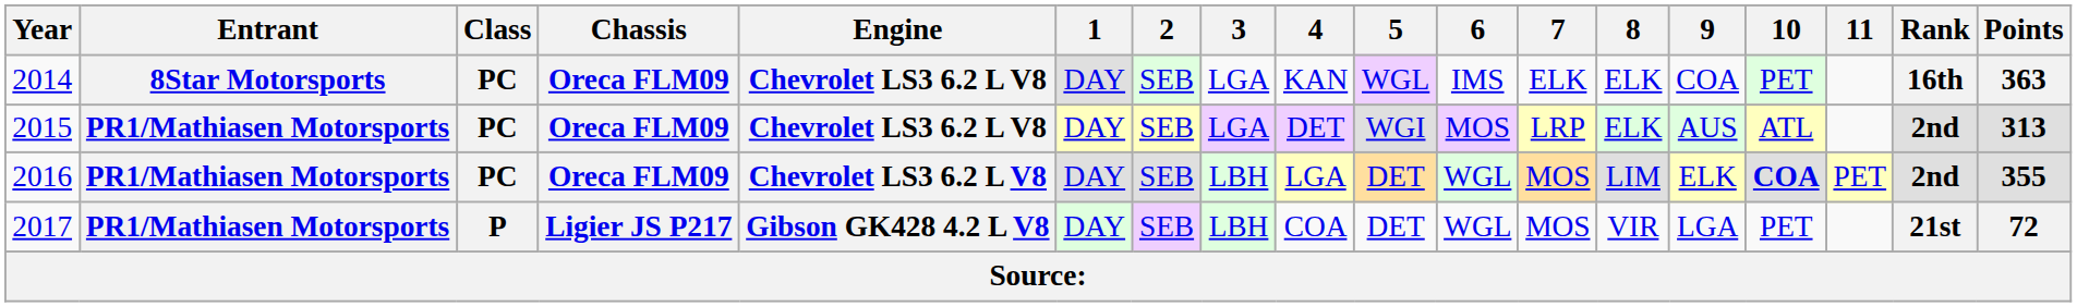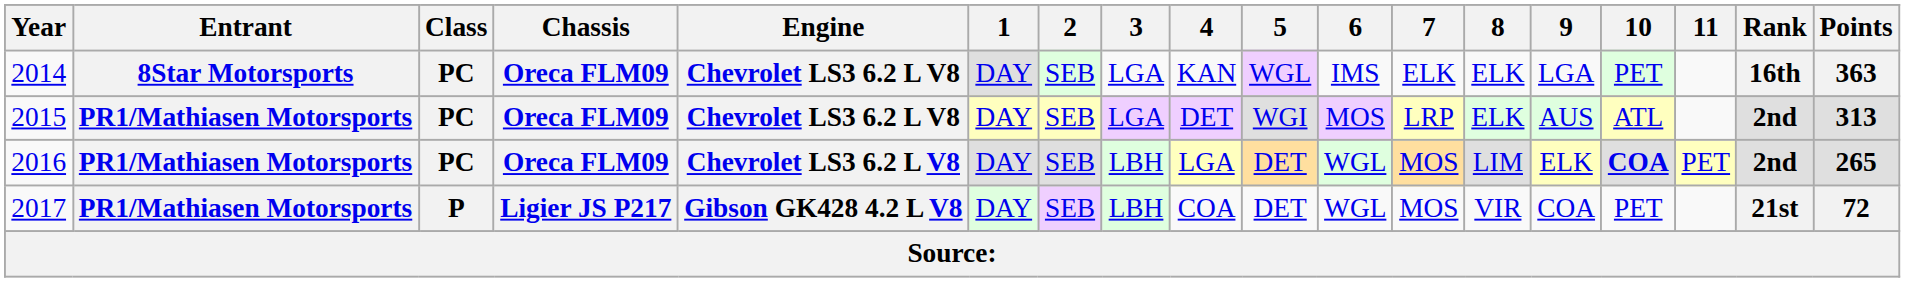 <table class="wikitable" style="text-align:center; font-size:90%">
 <tr>
 <th>Year</th>
 <th>Entrant</th>
 <th>Class</th>
 <th>Chassis</th>
 <th>Engine</th>
 <th>1</th>
 <th>2</th>
 <th>3</th>
 <th>4</th>
 <th>5</th>
 <th>6</th>
 <th>7</th>
 <th>8</th>
 <th>9</th>
 <th>10</th>
 <th>11</th>
 <th>Rank</th>
 <th>Points</th>
 </tr>
 <tr>
 <td><a href='#'>2014</a></td>
 <th><a href='#'>8Star Motorsports</a></th>
 <th>PC</th>
 <th><a href='#'>Oreca FLM09</a></th>
 <th><a href='#'>Chevrolet</a> LS3 6.2 L V8</th>
 <td style="background:#dfdfdf;"><a href='#'>DAY</a><br></td>
 <td style="background:#dfffdf;"><a href='#'>SEB</a><br></td>
 <td><a href='#'>LGA</a><br></td>
 <td><a href='#'>KAN</a><br></td>
 <td style="background:#EFCFFF"><a href='#'>WGL</a><br></td>
 <td><a href='#'>IMS</a><br></td>
 <td><a href='#'>ELK</a><br></td>
 <td><a href='#'>ELK</a></td>
-<td><a href='#'>COA</a><br></td>
+<td><a href='#'>LGA</a></td>
 <td style="background:#dfffdf;"><a href='#'>PET</a><br></td>
 <td></td>
 <th>16th</th>
 <th>363</th>
 </tr>
 <tr>
 <td><a href='#'>2015</a></td>
 <th><a href='#'>PR1/Mathiasen Motorsports</a></th>
 <th>PC</th>
 <th><a href='#'>Oreca FLM09</a></th>
 <th><a href='#'>Chevrolet</a> LS3 6.2 L V8</th>
 <td style="background:#ffffbf;"><a href='#'>DAY</a><br></td>
 <td style="background:#ffffbf;"><a href='#'>SEB</a><br></td>
 <td style="background:#efcfff;"><a href='#'>LGA</a><br></td>
 <td style="background:#efcfff;"><a href='#'>DET</a><br></td>
 <td style="background:#dfdfdf;"><a href='#'>WGI</a><br></td>
 <td style="background:#efcfff;"><a href='#'>MOS</a><br></td>
 <td style="background:#ffffbf;"><a href='#'>LRP</a><br></td>
 <td style="background:#dfffdf;"><a href='#'>ELK</a><br></td>
 <td style="background:#dfffdf;"><a href='#'>AUS</a><br></td>
 <td style="background:#ffffbf;"><a href='#'>ATL</a><br></td>
 <td></td>
 <td style="background:#DFDFDF;"><strong>2nd</strong></td>
 <td style="background:#DFDFDF;"><strong>313</strong></td>
 </tr>
 <tr>
 <td><a href='#'>2016</a></td>
 <th><a href='#'>PR1/Mathiasen Motorsports</a></th>
 <th>PC</th>
 <th><a href='#'>Oreca FLM09</a></th>
 <th><a href='#'>Chevrolet</a> LS3 6.2 L <a href='#'>V8</a></th>
 <td style="background:#dfdfdf;"><a href='#'>DAY</a><br></td>
 <td style="background:#dfdfdf;"><a href='#'>SEB</a><br></td>
 <td style="background:#dfffdf;"><a href='#'>LBH</a><br></td>
 <td style="background:#ffffbf;"><a href='#'>LGA</a><br></td>
 <td style="background:#ffdf9f;"><a href='#'>DET</a> <br></td>
 <td style="background:#dfffdf;"><a href='#'>WGL</a> <br></td>
 <td style="background:#ffdf9f;"><a href='#'>MOS</a> <br></td>
 <td style="background:#dfdfdf;"><a href='#'>LIM</a> <br></td>
 <td style="background:#ffffbf;"><a href='#'>ELK</a><br></td>
 <td style="background:#dfdfdf;"><strong><a href='#'>COA</a><br></strong></td>
 <td style="background:#ffffbf;"><a href='#'>PET</a><br></td>
 <th style="background:#dfdfdf;">2nd</th>
-<th style="background:#dfdfdf;">355</th>
+<th style="background:#dfdfdf;">265</th>
 </tr>
 <tr>
 <td><a href='#'>2017</a></td>
 <th><a href='#'>PR1/Mathiasen Motorsports</a></th>
 <th>P</th>
 <th><a href='#'>Ligier JS P217</a></th>
 <th><a href='#'>Gibson</a> GK428 4.2 L <a href='#'>V8</a></th>
 <td style="background:#DFFFDF;"><a href='#'>DAY</a><br></td>
 <td style="background:#EFCFFF"><a href='#'>SEB</a><br></td>
 <td style="background:#DFFFDF;"><a href='#'>LBH</a><br></td>
 <td><a href='#'>COA</a></td>
 <td><a href='#'>DET</a></td>
 <td><a href='#'>WGL</a></td>
 <td><a href='#'>MOS</a></td>
 <td><a href='#'>VIR</a><br></td>
-<td><a href='#'>LGA</a></td>
+<td><a href='#'>COA</a><br></td>
 <td><a href='#'>PET</a></td>
 <td></td>
 <th>21st</th>
 <th>72</th>
 </tr>
 <tr>
 <th colspan="18">Source:</th>
 </tr>
 </table>
